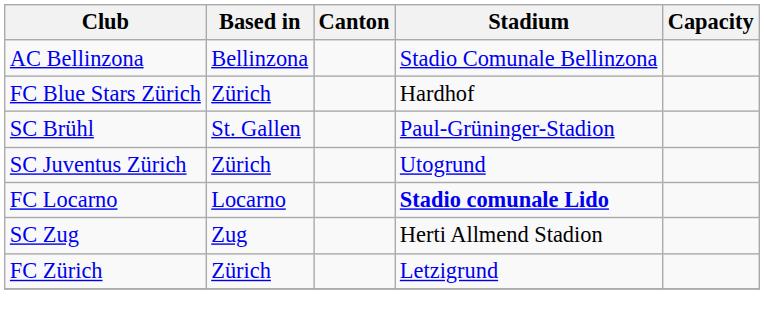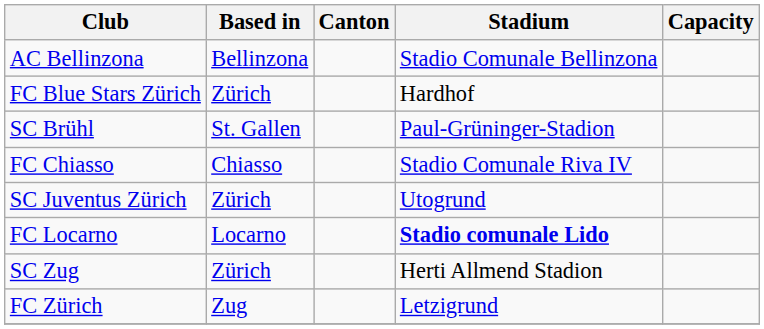 <table class="wikitable">
 <tr>
 <th>Club</th>
 <th>Based in</th>
 <th>Canton</th>
 <th>Stadium</th>
 <th>Capacity</th>
 </tr>
 <tr>
 <td><a href='#'>AC Bellinzona</a></td>
 <td><a href='#'>Bellinzona</a></td>
 <td></td>
 <td><a href='#'>Stadio Comunale Bellinzona</a></td>
 <td></td>
 </tr>
 <tr>
 <td><a href='#'>FC Blue Stars Zürich</a></td>
 <td><a href='#'>Zürich</a></td>
 <td></td>
 <td>Hardhof</td>
 <td></td>
 </tr>
 <tr>
 <td><a href='#'>SC Brühl</a></td>
 <td><a href='#'>St. Gallen</a></td>
 <td></td>
 <td><a href='#'>Paul-Grüninger-Stadion</a></td>
 <td></td>
 </tr>
 <tr>
+<td><a href='#'>FC Chiasso</a></td>
+<td><a href='#'>Chiasso</a></td>
+<td></td>
+<td><a href='#'>Stadio Comunale Riva IV</a></td>
+<td></td>
+</tr>
+<tr>
 <td><a href='#'>SC Juventus Zürich</a></td>
 <td><a href='#'>Zürich</a></td>
 <td></td>
 <td><a href='#'>Utogrund</a></td>
 <td></td>
 </tr>
 <tr>
 <td><a href='#'>FC Locarno</a></td>
 <td><a href='#'>Locarno</a></td>
 <td></td>
 <td><strong><a href='#'>Stadio comunale Lido</a></strong></td>
 <td></td>
 </tr>
 <tr>
 <td><a href='#'>SC Zug</a></td>
-<td><a href='#'>Zug</a></td>
+<td><a href='#'>Zürich</a></td>
 <td></td>
 <td>Herti Allmend Stadion</td>
 <td></td>
 </tr>
 <tr>
 <td><a href='#'>FC Zürich</a></td>
-<td><a href='#'>Zürich</a></td>
+<td><a href='#'>Zug</a></td>
 <td></td>
 <td><a href='#'>Letzigrund</a></td>
 <td></td>
 </tr>
 <tr>
 </tr>
 </table>
